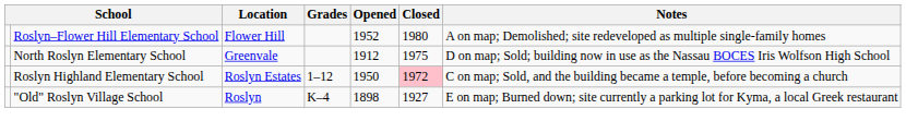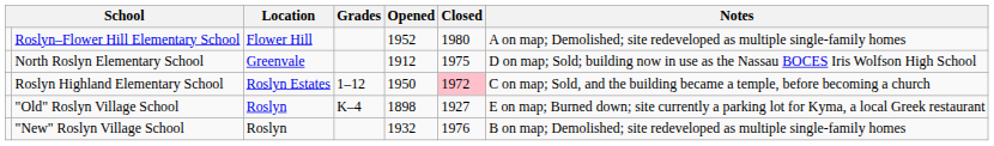 <table class="wikitable">
 <tr>
 <th colspan="2">School</th>
 <th>Location</th>
 <th>Grades</th>
 <th>Opened</th>
 <th>Closed</th>
 <th>Notes</th>
 </tr>
 <tr>
 <td></td>
 <td><a href='#'>Roslyn–Flower Hill Elementary School</a></td>
 <td><a href='#'>Flower Hill</a></td>
 <td></td>
 <td>1952</td>
 <td>1980</td>
 <td>A on map; Demolished; site redeveloped as multiple single-family homes</td>
 </tr>
 <tr>
 <td></td>
 <td>North Roslyn Elementary School</td>
 <td><a href='#'>Greenvale</a></td>
 <td></td>
 <td>1912</td>
 <td>1975</td>
 <td>D on map; Sold; building now in use as the Nassau <a href='#'>BOCES</a> Iris Wolfson High School</td>
 </tr>
 <tr>
 <td></td>
 <td>Roslyn Highland Elementary School</td>
 <td><a href='#'>Roslyn Estates</a></td>
 <td>1–12</td>
 <td>1950</td>
 <td style="background: pink;">1972</td>
 <td>C on map; Sold, and the building became a temple, before becoming a church</td>
 </tr>
 <tr>
 <td></td>
 <td>"Old" Roslyn Village School</td>
 <td><a href='#'>Roslyn</a></td>
 <td>K–4</td>
 <td>1898</td>
 <td>1927</td>
 <td>E on map; Burned down; site currently a parking lot for Kyma, a local Greek restaurant</td>
 </tr>
+<tr>
+<td></td>
+<td>"New" Roslyn Village School</td>
+<td>Roslyn</td>
+<td></td>
+<td>1932</td>
+<td>1976</td>
+<td>B on map; Demolished; site redeveloped as multiple single-family homes</td>
+</tr>
 </table>
